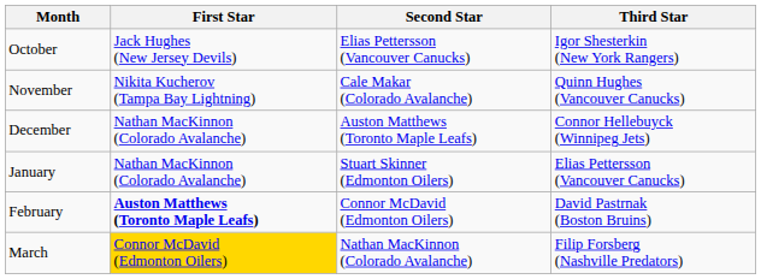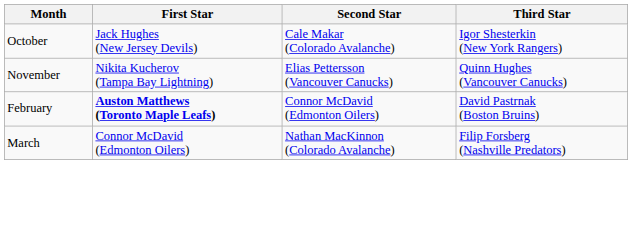 <table class="wikitable" style="width:50em;">
 <tr>
 <th>Month</th>
 <th>First Star</th>
 <th>Second Star</th>
 <th>Third Star</th>
 </tr>
 <tr>
 <td>October</td>
 <td><a href='#'>Jack Hughes</a><br>(<a href='#'>New Jersey Devils</a>)</td>
-<td><a href='#'>Elias Pettersson</a><br>(<a href='#'>Vancouver Canucks</a>)</td>
+<td><a href='#'>Cale Makar</a><br>(<a href='#'>Colorado Avalanche</a>)</td>
 <td><a href='#'>Igor Shesterkin</a><br>(<a href='#'>New York Rangers</a>)</td>
 </tr>
 <tr>
 <td>November</td>
 <td><a href='#'>Nikita Kucherov</a><br>(<a href='#'>Tampa Bay Lightning</a>)</td>
-<td><a href='#'>Cale Makar</a><br>(<a href='#'>Colorado Avalanche</a>)</td>
+<td><a href='#'>Elias Pettersson</a><br>(<a href='#'>Vancouver Canucks</a>)</td>
 <td><a href='#'>Quinn Hughes</a><br>(<a href='#'>Vancouver Canucks</a>)</td>
-</tr>
-<tr>
-<td>December</td>
-<td><a href='#'>Nathan MacKinnon</a><br>(<a href='#'>Colorado Avalanche</a>)</td>
-<td><a href='#'>Auston Matthews</a><br>(<a href='#'>Toronto Maple Leafs</a>)</td>
-<td><a href='#'>Connor Hellebuyck</a><br>(<a href='#'>Winnipeg Jets</a>)</td>
-</tr>
-<tr>
-<td>January</td>
-<td><a href='#'>Nathan MacKinnon</a><br>(<a href='#'>Colorado Avalanche</a>)</td>
-<td><a href='#'>Stuart Skinner</a><br>(<a href='#'>Edmonton Oilers</a>)</td>
-<td><a href='#'>Elias Pettersson</a><br>(<a href='#'>Vancouver Canucks</a>)</td>
 </tr>
 <tr>
 <td>February</td>
 <td><strong><a href='#'>Auston Matthews</a><br>(<a href='#'>Toronto Maple Leafs</a>)</strong></td>
 <td><a href='#'>Connor McDavid</a><br>(<a href='#'>Edmonton Oilers</a>)</td>
 <td><a href='#'>David Pastrnak</a><br>(<a href='#'>Boston Bruins</a>)</td>
 </tr>
 <tr>
 <td>March</td>
-<td style="background: gold;"><a href='#'>Connor McDavid</a><br>(<a href='#'>Edmonton Oilers</a>)</td>
+<td><a href='#'>Connor McDavid</a><br>(<a href='#'>Edmonton Oilers</a>)</td>
 <td><a href='#'>Nathan MacKinnon</a><br>(<a href='#'>Colorado Avalanche</a>)</td>
 <td><a href='#'>Filip Forsberg</a><br>(<a href='#'>Nashville Predators</a>)</td>
 </tr>
 </table>
